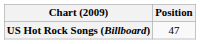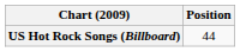 <table class="wikitable sortable plainrowheaders" style="text-align:center">
 <tr>
 <th>Chart (2009)</th>
 <th>Position</th>
 </tr>
 <tr>
 <th scope="row">US Hot Rock Songs (<em>Billboard</em>)</th>
-<td>47</td>
+<td>44</td>
 </tr>
 </table>
